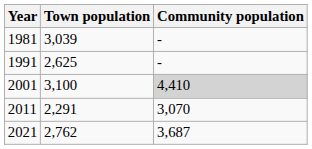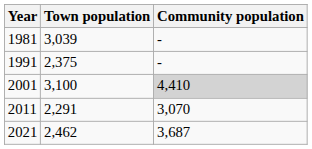 <table class=wikitable>
 <tr>
 <th>Year</th>
 <th>Town population</th>
 <th>Community population</th>
 </tr>
 <tr>
 <td>1981</td>
 <td>3,039</td>
 <td>-</td>
 </tr>
 <tr>
 <td>1991</td>
-<td>2,625</td>
+<td>2,375</td>
 <td>-</td>
 </tr>
 <tr>
 <td>2001</td>
 <td>3,100</td>
 <td style="background: lightgrey;">4,410</td>
 </tr>
 <tr>
 <td>2011</td>
 <td>2,291</td>
 <td>3,070</td>
 </tr>
 <tr>
 <td>2021</td>
-<td>2,762</td>
+<td>2,462</td>
 <td>3,687</td>
 </tr>
 </table>
